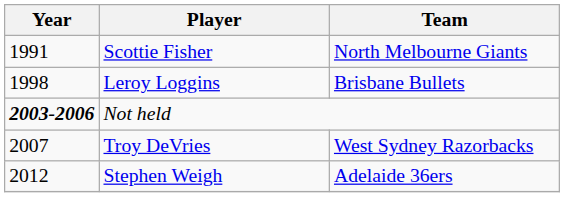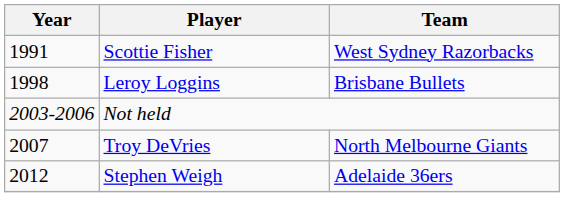 <table class="wikitable">
 <tr>
 <th>Year</th>
 <th width=180>Player</th>
 <th width=180>Team</th>
 </tr>
 <tr>
 <td>1991</td>
 <td>  <a href='#'>Scottie Fisher</a></td>
-<td><a href='#'>North Melbourne Giants</a></td>
+<td><a href='#'>West Sydney Razorbacks</a></td>
 </tr>
 <tr>
 <td>1998</td>
 <td>  <a href='#'>Leroy Loggins</a></td>
 <td><a href='#'>Brisbane Bullets</a></td>
 </tr>
 <tr>
-<td><strong><em>2003-2006</em></strong></td>
+<td><em>2003-2006</em></td>
 <td colspan=2><em>Not held</em></td>
 </tr>
 <tr>
 <td>2007</td>
 <td> <a href='#'>Troy DeVries</a></td>
-<td><a href='#'>West Sydney Razorbacks</a></td>
+<td><a href='#'>North Melbourne Giants</a></td>
 </tr>
 <tr>
 <td>2012</td>
 <td> <a href='#'>Stephen Weigh</a></td>
 <td><a href='#'>Adelaide 36ers</a></td>
 </tr>
 <tr>
 </tr>
 </table>
